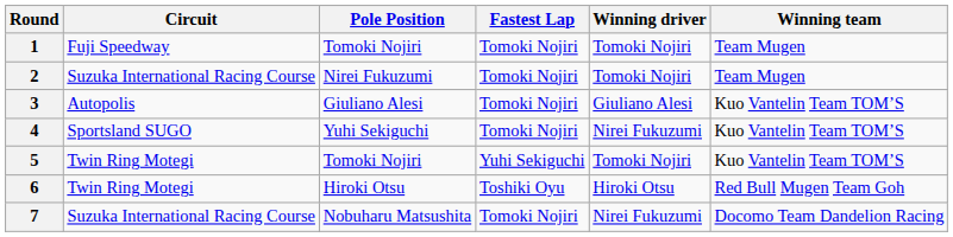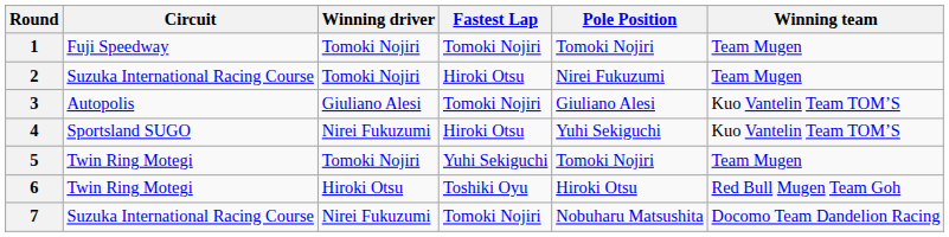 <table class="wikitable" style="font-size:85%">
 <tr>
 <th>Round</th>
 <th>Circuit</th>
+<th>Winning driver</th>
+<th><a href='#'>Fastest Lap</a></th>
 <th><a href='#'>Pole Position</a></th>
-<th><a href='#'>Fastest Lap</a></th>
-<th>Winning driver</th>
 <th>Winning team</th>
 </tr>
 <tr>
 <th>1</th>
 <td><a href='#'>Fuji Speedway</a></td>
-<td align = "left"> <a href='#'>Tomoki Nojiri</a></td>
 <td> <a href='#'>Tomoki Nojiri</a></td>
 <td> <a href='#'>Tomoki Nojiri</a></td>
+<td align = "left"> <a href='#'>Tomoki Nojiri</a></td>
 <td> <a href='#'>Team Mugen</a></td>
 </tr>
 <tr>
 <th>2</th>
 <td><a href='#'>Suzuka International Racing Course</a></td>
+<td> <a href='#'>Tomoki Nojiri</a></td>
+<td> <a href='#'>Hiroki Otsu</a></td>
 <td> <a href='#'>Nirei Fukuzumi</a></td>
-<td> <a href='#'>Tomoki Nojiri</a></td>
-<td> <a href='#'>Tomoki Nojiri</a></td>
 <td> <a href='#'>Team Mugen</a></td>
 </tr>
 <tr>
 <th>3</th>
 <td><a href='#'>Autopolis</a></td>
 <td> <a href='#'>Giuliano Alesi</a></td>
 <td> <a href='#'>Tomoki Nojiri</a></td>
 <td> <a href='#'>Giuliano Alesi</a></td>
 <td> Kuo <a href='#'>Vantelin</a> <a href='#'>Team TOM’S</a></td>
 </tr>
 <tr>
 <th>4</th>
 <td><a href='#'>Sportsland SUGO</a></td>
+<td> <a href='#'>Nirei Fukuzumi</a></td>
+<td> <a href='#'>Hiroki Otsu</a></td>
 <td> <a href='#'>Yuhi Sekiguchi</a></td>
-<td> <a href='#'>Tomoki Nojiri</a></td>
-<td> <a href='#'>Nirei Fukuzumi</a></td>
 <td> Kuo <a href='#'>Vantelin</a> <a href='#'>Team TOM’S</a></td>
 </tr>
 <tr>
 <th>5</th>
 <td><a href='#'>Twin Ring Motegi</a></td>
 <td> <a href='#'>Tomoki Nojiri</a></td>
 <td> <a href='#'>Yuhi Sekiguchi</a></td>
 <td> <a href='#'>Tomoki Nojiri</a></td>
-<td> Kuo <a href='#'>Vantelin</a> <a href='#'>Team TOM’S</a></td>
+<td> <a href='#'>Team Mugen</a></td>
 </tr>
 <tr>
 <th>6</th>
 <td><a href='#'>Twin Ring Motegi</a></td>
 <td> <a href='#'>Hiroki Otsu</a></td>
 <td> <a href='#'>Toshiki Oyu</a></td>
 <td> <a href='#'>Hiroki Otsu</a></td>
 <td> <a href='#'>Red Bull</a> <a href='#'>Mugen</a> <a href='#'>Team Goh</a></td>
 </tr>
 <tr>
 <th>7</th>
 <td><a href='#'>Suzuka International Racing Course</a></td>
+<td> <a href='#'>Nirei Fukuzumi</a></td>
+<td> <a href='#'>Tomoki Nojiri</a></td>
 <td> <a href='#'>Nobuharu Matsushita</a></td>
-<td> <a href='#'>Tomoki Nojiri</a></td>
-<td> <a href='#'>Nirei Fukuzumi</a></td>
 <td> <a href='#'>Docomo Team Dandelion Racing</a></td>
 </tr>
 </table>
